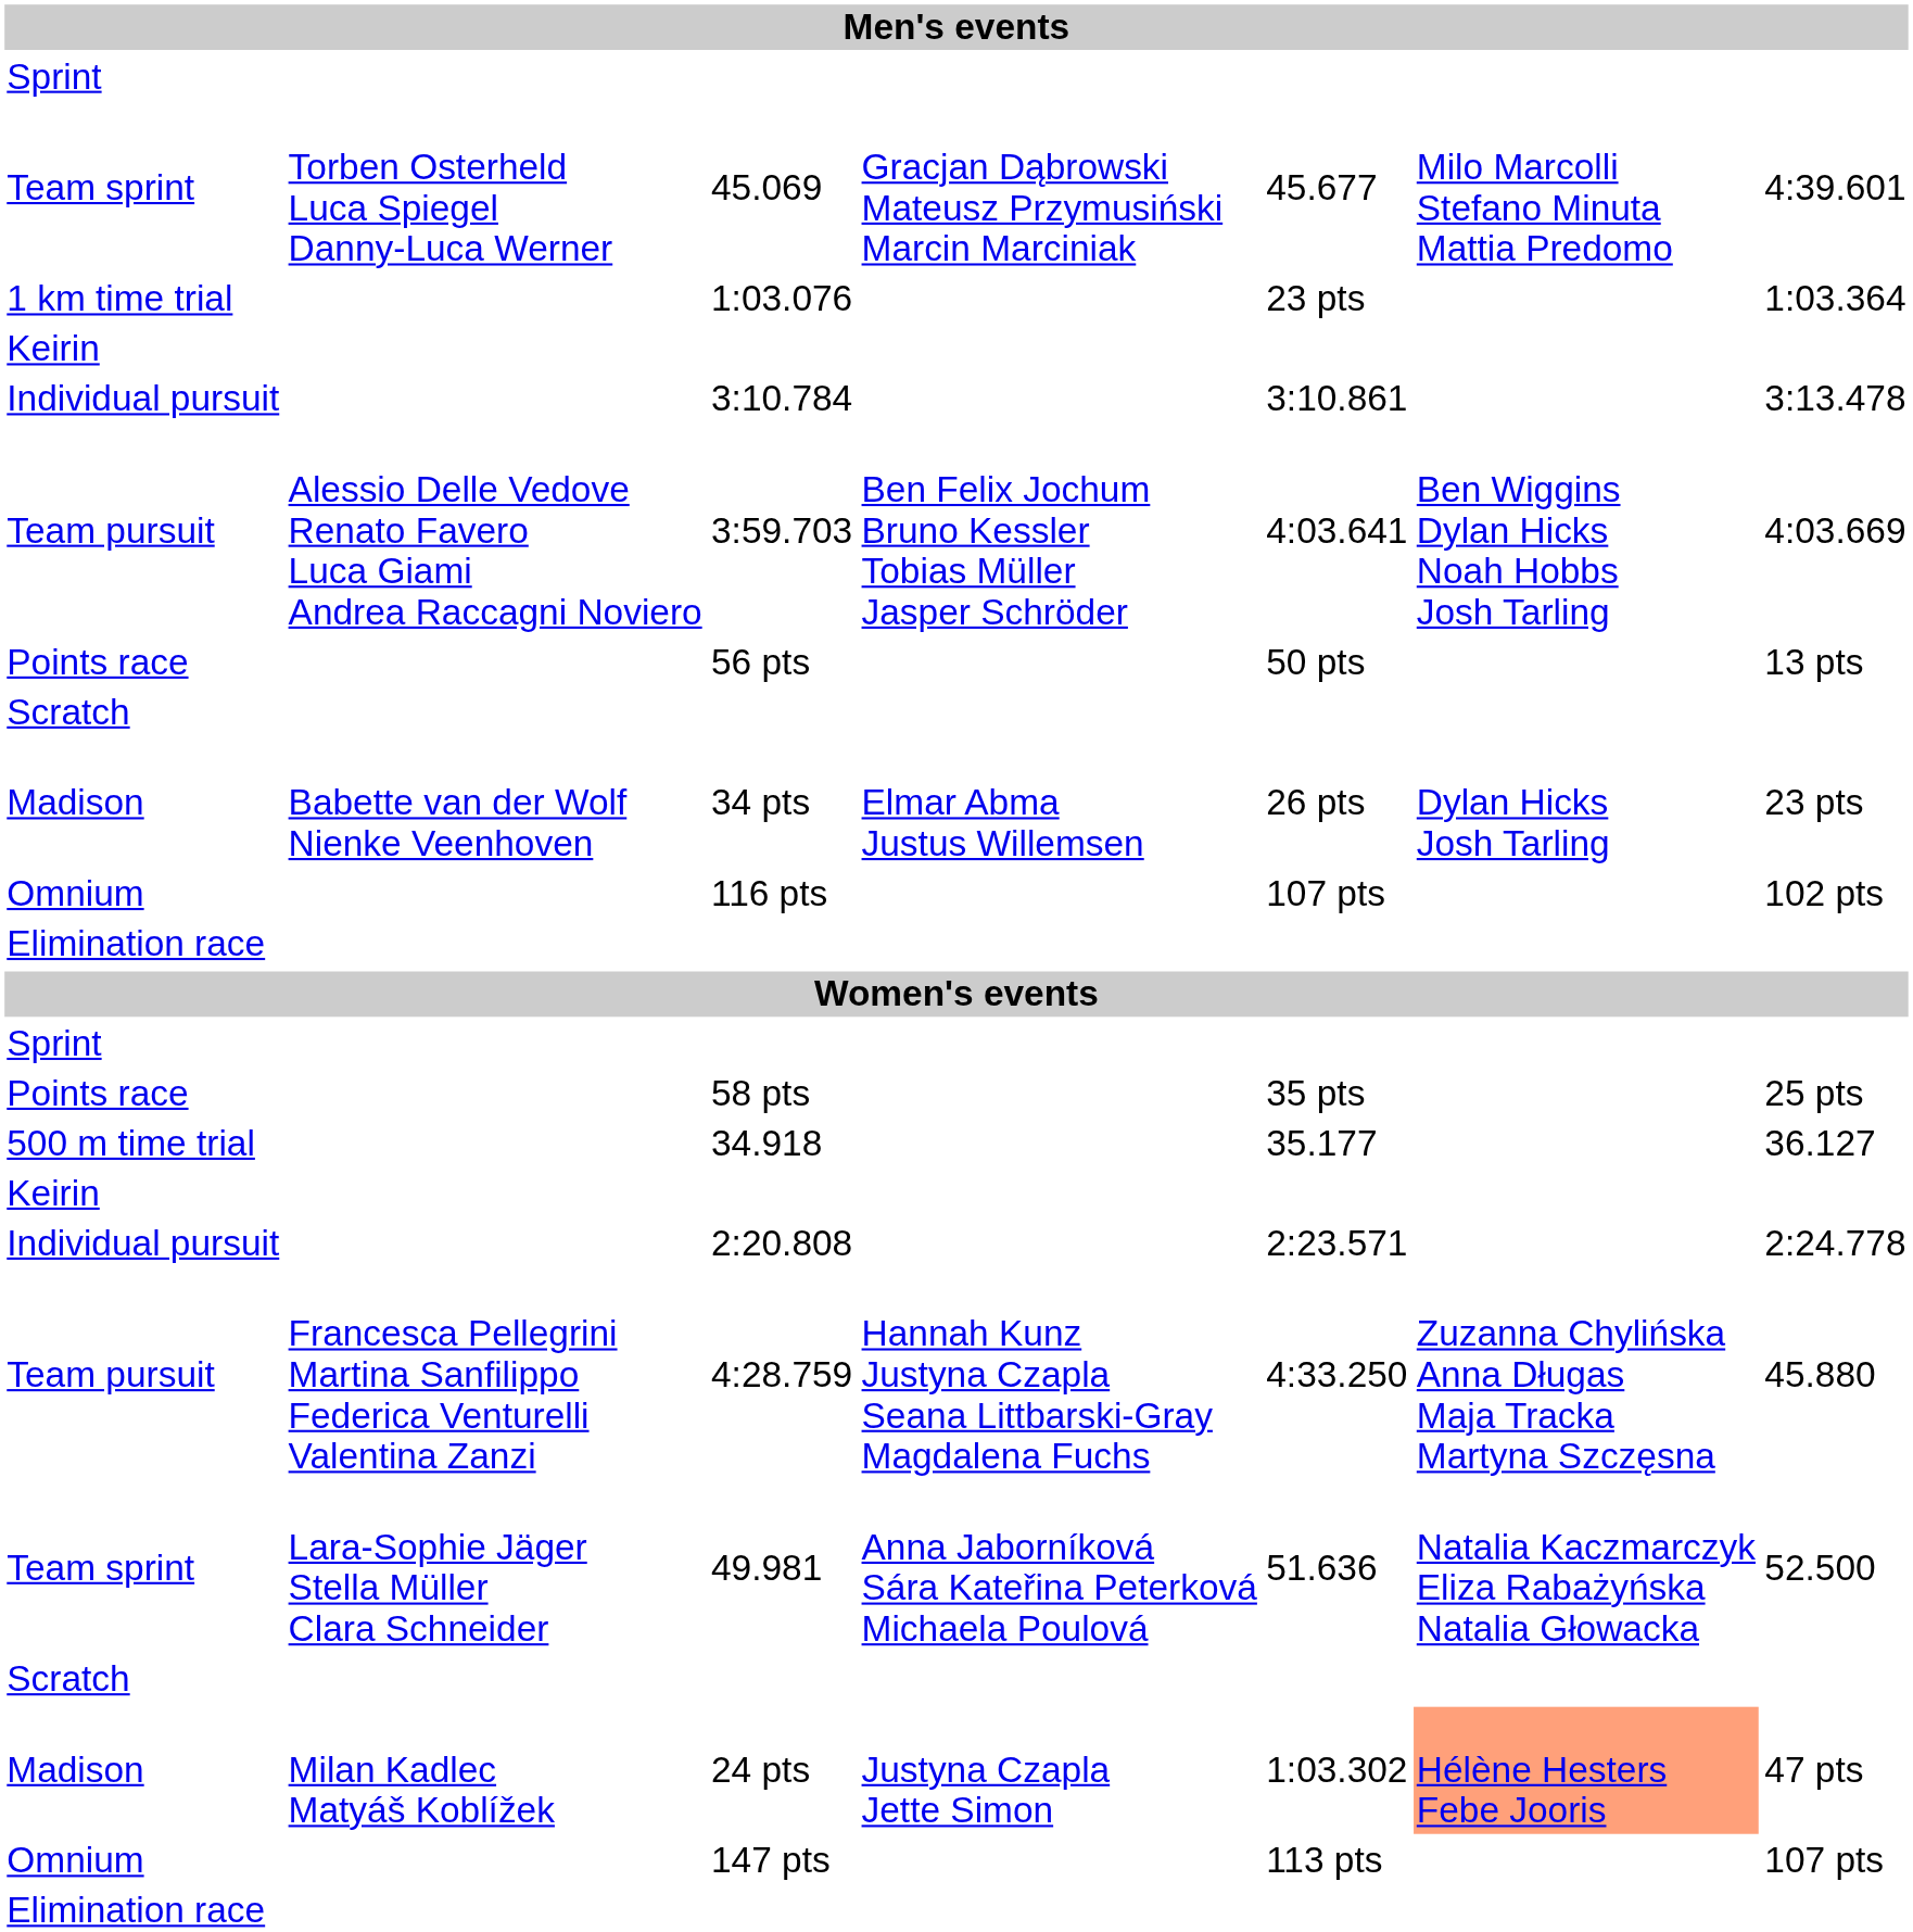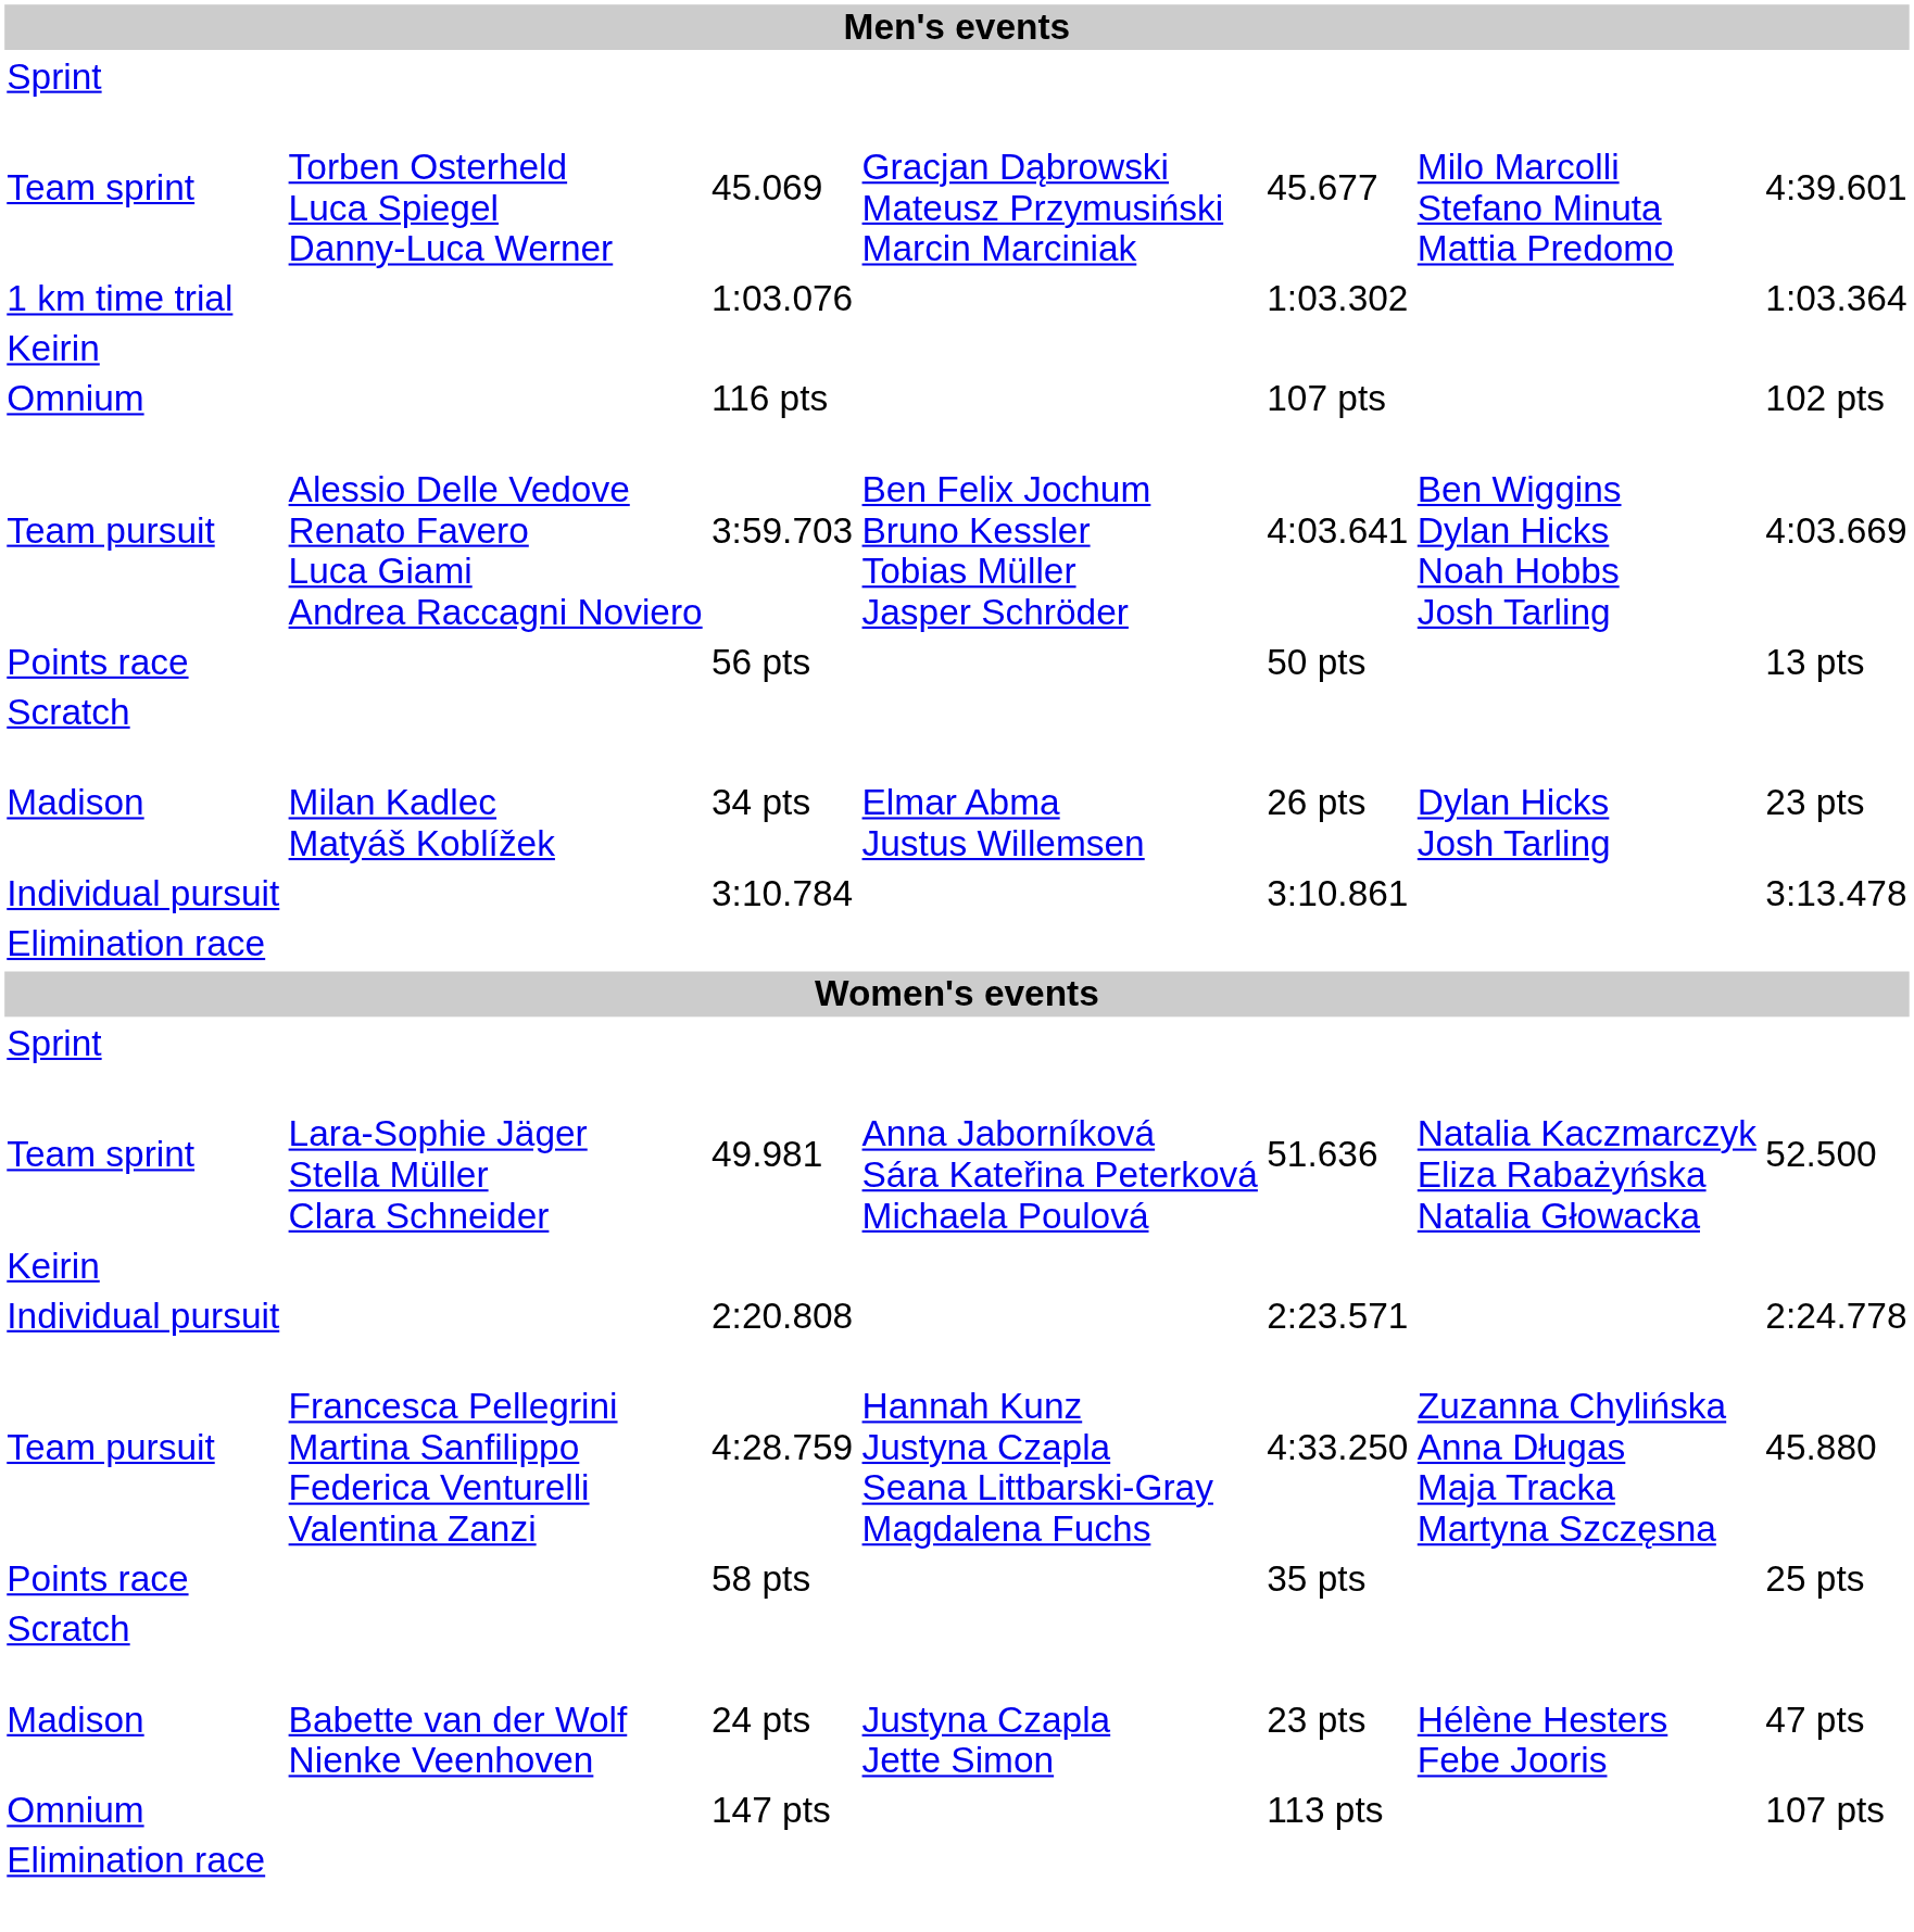 <table>
 <tr style="background:#ccc; width:100%;">
 <td colspan=7 align=center><strong>Men's events</strong></td>
 </tr>
 <tr>
 <td><a href='#'>Sprint</a></td>
 <td colspan=2></td>
 <td colspan=2></td>
 <td colspan=2></td>
 </tr>
 <tr>
 <td><a href='#'>Team sprint</a></td>
 <td valign=top><br><a href='#'>Torben Osterheld</a><br><a href='#'>Luca Spiegel</a><br><a href='#'>Danny-Luca Werner</a></td>
 <td>45.069</td>
 <td valign=top><br><a href='#'>Gracjan Dąbrowski</a><br><a href='#'>Mateusz Przymusiński</a><br><a href='#'>Marcin Marciniak</a></td>
 <td>45.677</td>
 <td valign=top><br><a href='#'>Milo Marcolli</a><br><a href='#'>Stefano Minuta</a><br><a href='#'>Mattia Predomo</a></td>
 <td>4:39.601</td>
 </tr>
 <tr>
 <td><a href='#'>1 km time trial</a></td>
 <td></td>
 <td>1:03.076</td>
 <td></td>
-<td>23 pts</td>
+<td>1:03.302</td>
 <td></td>
 <td>1:03.364</td>
 </tr>
 <tr>
 <td><a href='#'>Keirin</a></td>
 <td colspan=2></td>
 <td colspan=2></td>
 <td colspan=2></td>
 </tr>
 <tr>
-<td><a href='#'>Individual pursuit</a></td>
+<td><a href='#'>Omnium</a></td>
 <td></td>
-<td>3:10.784</td>
+<td>116 pts</td>
 <td></td>
-<td>3:10.861</td>
+<td>107 pts</td>
 <td></td>
-<td>3:13.478</td>
+<td>102 pts</td>
 </tr>
 <tr>
 <td><a href='#'>Team pursuit</a></td>
 <td valign=top><br><a href='#'>Alessio Delle Vedove</a><br><a href='#'>Renato Favero</a><br><a href='#'>Luca Giami</a><br><a href='#'>Andrea Raccagni Noviero</a></td>
 <td>3:59.703</td>
 <td valign=top><br><a href='#'>Ben Felix Jochum</a><br><a href='#'>Bruno Kessler</a><br><a href='#'>Tobias Müller</a><br><a href='#'>Jasper Schröder</a></td>
 <td>4:03.641</td>
 <td valign=top><br><a href='#'>Ben Wiggins</a><br><a href='#'>Dylan Hicks</a><br><a href='#'>Noah Hobbs</a><br><a href='#'>Josh Tarling</a></td>
 <td>4:03.669</td>
 </tr>
 <tr>
 <td><a href='#'>Points race</a></td>
 <td></td>
 <td>56 pts</td>
 <td></td>
 <td>50 pts</td>
 <td></td>
 <td>13 pts</td>
 </tr>
 <tr>
 <td><a href='#'>Scratch</a></td>
 <td colspan=2></td>
 <td colspan=2></td>
 <td colspan=2></td>
 </tr>
 <tr>
 <td><a href='#'>Madison</a></td>
-<td><br><a href='#'>Babette van der Wolf</a><br><a href='#'>Nienke Veenhoven</a></td>
+<td><br><a href='#'>Milan Kadlec</a><br><a href='#'>Matyáš Koblížek</a></td>
 <td>34 pts</td>
 <td><br><a href='#'>Elmar Abma</a><br><a href='#'>Justus Willemsen</a></td>
 <td>26 pts</td>
 <td><br><a href='#'>Dylan Hicks</a><br><a href='#'>Josh Tarling</a></td>
 <td>23 pts</td>
 </tr>
 <tr>
-<td><a href='#'>Omnium</a></td>
+<td><a href='#'>Individual pursuit</a></td>
 <td></td>
-<td>116 pts</td>
+<td>3:10.784</td>
 <td></td>
-<td>107 pts</td>
+<td>3:10.861</td>
 <td></td>
-<td>102 pts</td>
+<td>3:13.478</td>
 </tr>
 <tr>
 <td><a href='#'>Elimination race</a></td>
 <td colspan=2></td>
 <td colspan=2></td>
 <td colspan=2></td>
 </tr>
 <tr style="background:#ccc; width:100%;">
 <td colspan=7 align=center><strong>Women's events</strong></td>
 </tr>
 <tr>
 <td><a href='#'>Sprint</a></td>
 <td colspan=2></td>
 <td colspan=2></td>
 <td colspan=2></td>
 </tr>
 <tr>
-<td><a href='#'>Points race</a></td>
-<td></td>
-<td>58 pts</td>
-<td></td>
-<td>35 pts</td>
-<td></td>
-<td>25 pts</td>
-</tr>
-<tr>
-<td><a href='#'>500 m time trial</a></td>
-<td></td>
-<td>34.918</td>
-<td></td>
-<td>35.177</td>
-<td></td>
-<td>36.127</td>
+<td><a href='#'>Team sprint</a></td>
+<td valign=top><br><a href='#'>Lara-Sophie Jäger</a><br><a href='#'>Stella Müller</a><br><a href='#'>Clara Schneider</a></td>
+<td>49.981</td>
+<td valign=top><br><a href='#'>Anna Jaborníková</a><br><a href='#'>Sára Kateřina Peterková</a><br><a href='#'>Michaela Poulová</a></td>
+<td>51.636</td>
+<td valign=top><br><a href='#'>Natalia Kaczmarczyk</a><br><a href='#'>Eliza Rabażyńska</a><br><a href='#'>Natalia Głowacka</a></td>
+<td>52.500</td>
 </tr>
 <tr>
 <td><a href='#'>Keirin</a></td>
 <td colspan=2></td>
 <td colspan=2></td>
 <td colspan=2></td>
 </tr>
 <tr>
 <td><a href='#'>Individual pursuit</a></td>
 <td></td>
 <td>2:20.808</td>
 <td></td>
 <td>2:23.571</td>
 <td></td>
 <td>2:24.778</td>
 </tr>
 <tr>
 <td><a href='#'>Team pursuit</a></td>
 <td valign=top><br><a href='#'>Francesca Pellegrini</a><br><a href='#'>Martina Sanfilippo</a><br><a href='#'>Federica Venturelli</a><br><a href='#'>Valentina Zanzi</a></td>
 <td>4:28.759</td>
 <td valign=top><br><a href='#'>Hannah Kunz</a><br><a href='#'>Justyna Czapla</a><br><a href='#'>Seana Littbarski-Gray</a><br><a href='#'>Magdalena Fuchs</a></td>
 <td>4:33.250</td>
 <td valign=top><br><a href='#'>Zuzanna Chylińska</a><br><a href='#'>Anna Długas</a><br><a href='#'>Maja Tracka</a><br><a href='#'>Martyna Szczęsna</a></td>
 <td>45.880</td>
 </tr>
 <tr>
-<td><a href='#'>Team sprint</a></td>
-<td valign=top><br><a href='#'>Lara-Sophie Jäger</a><br><a href='#'>Stella Müller</a><br><a href='#'>Clara Schneider</a></td>
-<td>49.981</td>
-<td valign=top><br><a href='#'>Anna Jaborníková</a><br><a href='#'>Sára Kateřina Peterková</a><br><a href='#'>Michaela Poulová</a></td>
-<td>51.636</td>
-<td valign=top><br><a href='#'>Natalia Kaczmarczyk</a><br><a href='#'>Eliza Rabażyńska</a><br><a href='#'>Natalia Głowacka</a></td>
-<td>52.500</td>
+<td><a href='#'>Points race</a></td>
+<td></td>
+<td>58 pts</td>
+<td></td>
+<td>35 pts</td>
+<td></td>
+<td>25 pts</td>
 </tr>
 <tr>
 <td><a href='#'>Scratch</a></td>
 <td colspan=2></td>
 <td colspan=2></td>
 <td colspan=2></td>
 </tr>
 <tr>
 <td><a href='#'>Madison</a></td>
-<td><br><a href='#'>Milan Kadlec</a><br><a href='#'>Matyáš Koblížek</a></td>
+<td><br><a href='#'>Babette van der Wolf</a><br><a href='#'>Nienke Veenhoven</a></td>
 <td>24 pts</td>
 <td><br><a href='#'>Justyna Czapla</a><br><a href='#'>Jette Simon</a></td>
-<td>1:03.302</td>
-<td style="background: lightsalmon;"><br><a href='#'>Hélène Hesters</a><br><a href='#'>Febe Jooris</a></td>
+<td>23 pts</td>
+<td><br><a href='#'>Hélène Hesters</a><br><a href='#'>Febe Jooris</a></td>
 <td>47 pts</td>
 </tr>
 <tr>
 <td><a href='#'>Omnium</a></td>
 <td></td>
 <td>147 pts</td>
 <td></td>
 <td>113 pts</td>
 <td></td>
 <td>107 pts</td>
 </tr>
 <tr>
 <td><a href='#'>Elimination race</a></td>
 <td colspan=2></td>
 <td colspan=2></td>
 <td colspan=2></td>
 </tr>
 </table>
